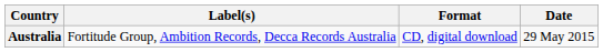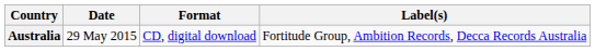 <table class="wikitable plainrowheaders">
 <tr>
 <th scope="col">Country</th>
+<th scope="col">Date</th>
+<th scope="col">Format</th>
 <th scope="col">Label(s)</th>
-<th scope="col">Format</th>
-<th scope="col">Date</th>
 </tr>
 <tr>
 <th scope="row">Australia</th>
+<td>29 May 2015</td>
+<td><a href='#'>CD</a>, <a href='#'>digital download</a></td>
 <td>Fortitude Group, <a href='#'>Ambition Records</a>, <a href='#'>Decca Records Australia</a></td>
-<td><a href='#'>CD</a>, <a href='#'>digital download</a></td>
-<td>29 May 2015</td>
 </tr>
 </table>
